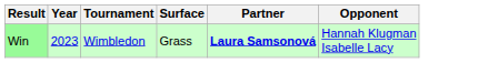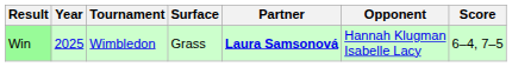 <table class="sortable wikitable">
 <tr>
 <th>Result</th>
 <th>Year</th>
 <th>Tournament</th>
 <th>Surface</th>
 <th>Partner</th>
 <th>Opponent</th>
+<th class="unsortable">Score</th>
 </tr>
 <tr style="background:#ccffcc;">
 <td style="background:#98fb98;">Win</td>
-<td><a href='#'>2023</a></td>
+<td><a href='#'>2025</a></td>
 <td><a href='#'>Wimbledon</a></td>
 <td>Grass</td>
 <td><strong> <a href='#'>Laura Samsonová</a></strong></td>
 <td> <a href='#'>Hannah Klugman</a> <br>  <a href='#'>Isabelle Lacy</a></td>
+<td>6–4, 7–5</td>
 </tr>
 </table>
